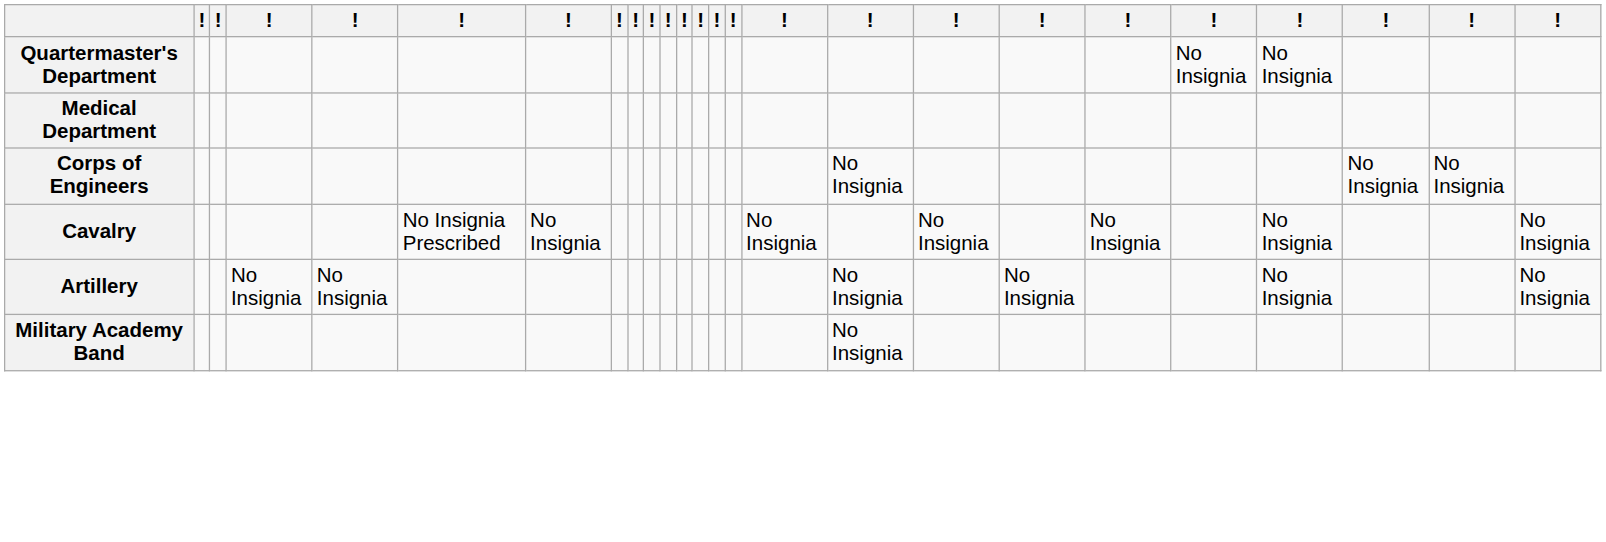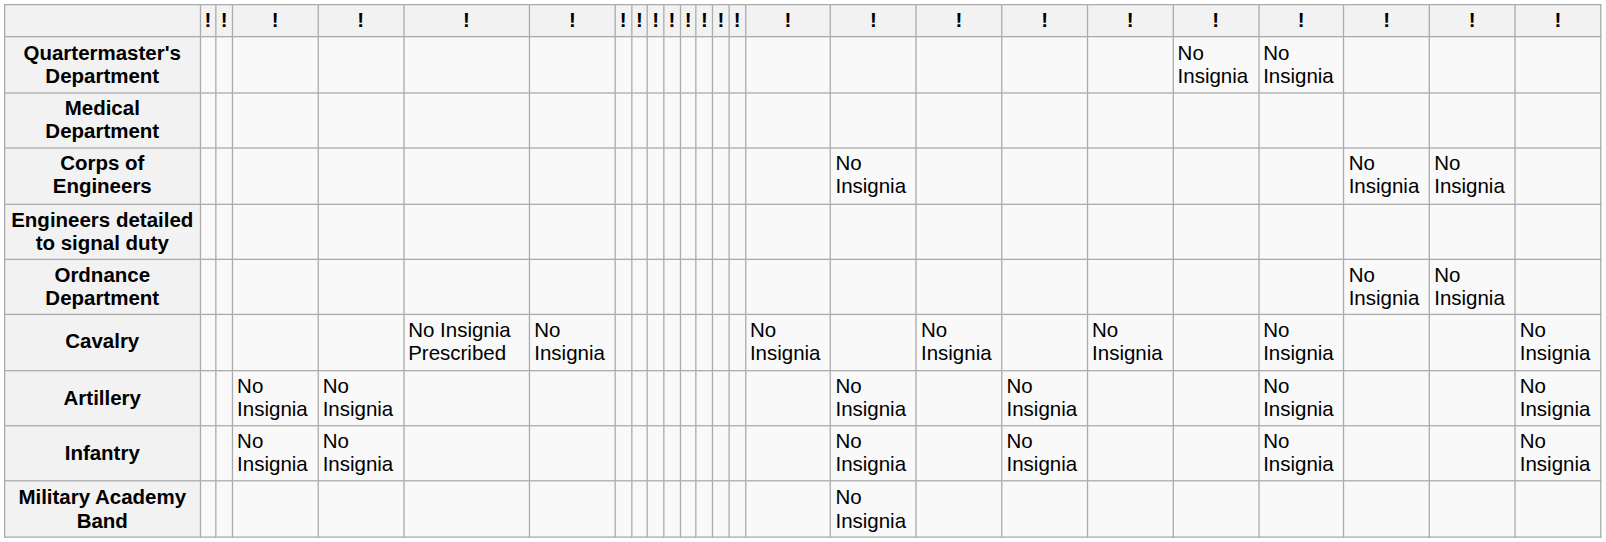 <table class="wikitable">
 <tr>
 <th></th>
 <th>!<small></small></th>
 <th>!<small></small></th>
 <th>!<small></small></th>
 <th>!<small></small></th>
 <th>!<small></small></th>
 <th>!<small></small></th>
 <th>!<small></small></th>
 <th>!<small></small></th>
 <th>!<small></small></th>
 <th>!<small></small></th>
 <th>!<small></small></th>
 <th>!<small></small></th>
 <th>!<small></small></th>
 <th>!<small></small></th>
 <th>!<small></small></th>
 <th>!<small></small></th>
 <th>!<small></small></th>
 <th>!<small></small></th>
 <th>!<small></small></th>
 <th>!<small></small></th>
 <th>!<small></small></th>
 <th>!<small></small></th>
 <th>!<small></small></th>
 <th>!<small></small></th>
 </tr>
 <tr>
 <th>Quartermaster's Department</th>
 <td></td>
 <td></td>
 <td></td>
 <td></td>
 <td></td>
 <td></td>
 <td></td>
 <td></td>
 <td></td>
 <td></td>
 <td></td>
 <td></td>
 <td></td>
 <td></td>
 <td></td>
 <td></td>
 <td></td>
 <td></td>
 <td></td>
 <td>No Insignia</td>
 <td>No Insignia</td>
 <td></td>
 <td></td>
 <td></td>
 </tr>
 <tr>
 <th>Medical Department</th>
 <td></td>
 <td></td>
 <td></td>
 <td></td>
 <td></td>
 <td></td>
 <td></td>
 <td></td>
 <td></td>
 <td></td>
 <td></td>
 <td></td>
 <td></td>
 <td></td>
 <td></td>
 <td></td>
 <td></td>
 <td></td>
 <td></td>
 <td></td>
 <td></td>
 <td></td>
 <td></td>
 <td></td>
 </tr>
 <tr>
 <th>Corps of Engineers</th>
 <td></td>
 <td></td>
 <td></td>
 <td></td>
 <td></td>
 <td></td>
 <td></td>
 <td></td>
 <td></td>
 <td></td>
 <td></td>
 <td></td>
 <td></td>
 <td></td>
 <td></td>
 <td>No Insignia</td>
 <td></td>
 <td></td>
 <td></td>
 <td></td>
 <td></td>
 <td>No Insignia</td>
 <td>No Insignia</td>
 <td></td>
 </tr>
 <tr>
+<th>Engineers detailed to signal duty</th>
+<td></td>
+<td></td>
+<td></td>
+<td></td>
+<td></td>
+<td></td>
+<td></td>
+<td></td>
+<td></td>
+<td></td>
+<td></td>
+<td></td>
+<td></td>
+<td></td>
+<td></td>
+<td></td>
+<td></td>
+<td></td>
+<td></td>
+<td></td>
+<td></td>
+<td></td>
+<td></td>
+<td></td>
+</tr>
+<tr>
+<th>Ordnance Department</th>
+<td></td>
+<td></td>
+<td></td>
+<td></td>
+<td></td>
+<td></td>
+<td></td>
+<td></td>
+<td></td>
+<td></td>
+<td></td>
+<td></td>
+<td></td>
+<td></td>
+<td></td>
+<td></td>
+<td></td>
+<td></td>
+<td></td>
+<td></td>
+<td></td>
+<td>No Insignia</td>
+<td>No Insignia</td>
+<td></td>
+</tr>
+<tr>
 <th>Cavalry</th>
 <td></td>
 <td></td>
 <td></td>
 <td></td>
 <td>No Insignia Prescribed</td>
 <td>No Insignia</td>
 <td></td>
 <td></td>
 <td></td>
 <td></td>
 <td></td>
 <td></td>
 <td></td>
 <td></td>
 <td>No Insignia</td>
 <td></td>
 <td>No Insignia</td>
 <td></td>
 <td>No Insignia</td>
 <td></td>
 <td>No Insignia</td>
 <td></td>
 <td></td>
 <td>No Insignia</td>
 </tr>
 <tr>
 <th>Artillery</th>
 <td></td>
 <td></td>
 <td>No Insignia</td>
 <td>No Insignia</td>
 <td></td>
 <td></td>
 <td></td>
 <td></td>
 <td></td>
 <td></td>
 <td></td>
 <td></td>
 <td></td>
 <td></td>
 <td></td>
 <td>No Insignia</td>
 <td></td>
 <td>No Insignia</td>
 <td></td>
 <td></td>
 <td>No Insignia</td>
 <td></td>
 <td></td>
 <td>No Insignia</td>
 </tr>
 <tr>
+<th>Infantry</th>
+<td></td>
+<td></td>
+<td>No Insignia</td>
+<td>No Insignia</td>
+<td></td>
+<td></td>
+<td></td>
+<td></td>
+<td></td>
+<td></td>
+<td></td>
+<td></td>
+<td></td>
+<td></td>
+<td></td>
+<td>No Insignia</td>
+<td></td>
+<td>No Insignia</td>
+<td></td>
+<td></td>
+<td>No Insignia</td>
+<td></td>
+<td></td>
+<td>No Insignia</td>
+</tr>
+<tr>
 <th>Military Academy Band</th>
 <td></td>
 <td></td>
 <td></td>
 <td></td>
 <td></td>
 <td></td>
 <td></td>
 <td></td>
 <td></td>
 <td></td>
 <td></td>
 <td></td>
 <td></td>
 <td></td>
 <td></td>
 <td>No Insignia</td>
 <td></td>
 <td></td>
 <td></td>
 <td></td>
 <td></td>
 <td></td>
 <td></td>
 <td></td>
 </tr>
 </table>
